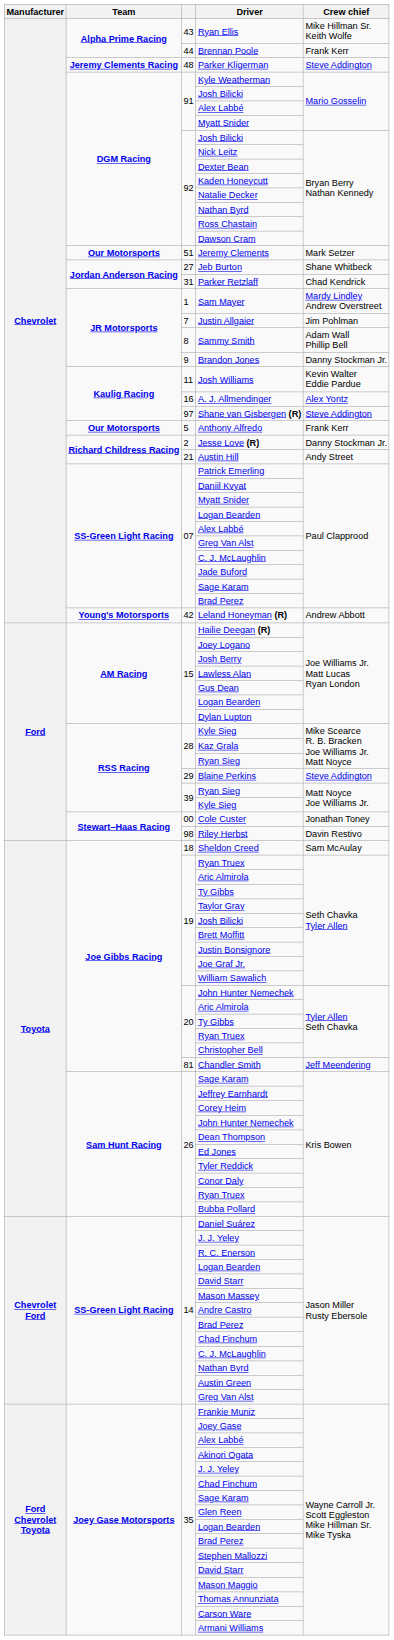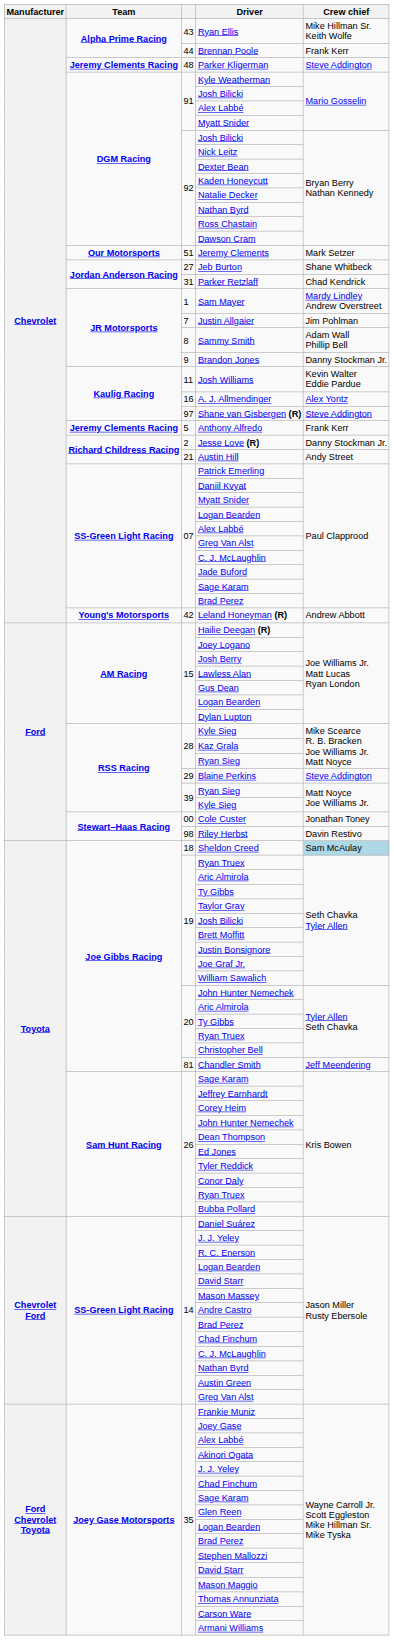 <table class="wikitable" style="font-size: 95%;">
 <tr>
 <th>Manufacturer</th>
 <th>Team</th>
 <th></th>
 <th>Driver</th>
 <th>Crew chief</th>
 </tr>
 <tr>
 <th rowspan=39><a href='#'>Chevrolet</a></th>
 <td rowspan=2 style="text-align:center;" nowrap><strong><a href='#'>Alpha Prime Racing</a></strong></td>
 <td>43</td>
 <td><a href='#'>Ryan Ellis</a></td>
 <td>Mike Hillman Sr. <small></small><br>Keith Wolfe <small></small></td>
 </tr>
 <tr>
 <td>44</td>
 <td><a href='#'>Brennan Poole</a></td>
 <td>Frank Kerr</td>
 </tr>
 <tr>
 <td style="text-align:center;" nowrap><strong><a href='#'>Jeremy Clements Racing</a></strong></td>
 <td>48</td>
 <td><a href='#'>Parker Kligerman</a></td>
 <td><a href='#'>Steve Addington</a></td>
 </tr>
 <tr>
 <td rowspan=12 style="text-align:center;" nowrap=""><strong><a href='#'>DGM Racing</a> </strong></td>
 <td rowspan=4>91</td>
 <td><a href='#'>Kyle Weatherman</a> <small></small></td>
 <td rowspan=4><a href='#'>Mario Gosselin</a></td>
 </tr>
 <tr>
 <td><a href='#'>Josh Bilicki</a> <small></small></td>
 </tr>
 <tr>
 <td><a href='#'>Alex Labbé</a> <small></small></td>
 </tr>
 <tr>
 <td><a href='#'>Myatt Snider</a> <small></small></td>
 </tr>
 <tr>
 <td rowspan=8>92</td>
 <td><a href='#'>Josh Bilicki</a> <small></small></td>
 <td rowspan=8>Bryan Berry <small></small><br>Nathan Kennedy <small></small></td>
 </tr>
 <tr>
 <td><a href='#'>Nick Leitz</a> <small></small></td>
 </tr>
 <tr>
 <td><a href='#'>Dexter Bean</a> <small></small></td>
 </tr>
 <tr>
 <td><a href='#'>Kaden Honeycutt</a> <small></small></td>
 </tr>
 <tr>
 <td><a href='#'>Natalie Decker</a> <small></small></td>
 </tr>
 <tr>
 <td><a href='#'>Nathan Byrd</a> <small></small></td>
 </tr>
 <tr>
 <td><a href='#'>Ross Chastain</a> <small></small></td>
 </tr>
 <tr>
 <td><a href='#'>Dawson Cram</a> <small></small></td>
 </tr>
 <tr>
 <td style="text-align:center;" nowrap><strong><a href='#'>Our Motorsports</a></strong></td>
 <td>51</td>
 <td><a href='#'>Jeremy Clements</a></td>
 <td>Mark Setzer</td>
 </tr>
 <tr>
 <td rowspan=2 style="text-align:center;" nowrap><strong><a href='#'>Jordan Anderson Racing</a></strong></td>
 <td>27</td>
 <td><a href='#'>Jeb Burton</a></td>
 <td nowrap>Shane Whitbeck</td>
 </tr>
 <tr>
 <td>31</td>
 <td><a href='#'>Parker Retzlaff</a></td>
 <td>Chad Kendrick</td>
 </tr>
 <tr>
 <td rowspan=4 style="text-align:center;" nowrap><strong><a href='#'>JR Motorsports</a></strong></td>
 <td>1</td>
 <td><a href='#'>Sam Mayer</a></td>
 <td><a href='#'>Mardy Lindley</a> <small></small><br>Andrew Overstreet <small></small></td>
 </tr>
 <tr>
 <td>7</td>
 <td><a href='#'>Justin Allgaier</a></td>
 <td>Jim Pohlman</td>
 </tr>
 <tr>
 <td>8</td>
 <td><a href='#'>Sammy Smith</a></td>
 <td>Adam Wall <small></small><br>Phillip Bell <small></small></td>
 </tr>
 <tr>
 <td>9</td>
 <td><a href='#'>Brandon Jones</a></td>
 <td nowrap>Danny Stockman Jr.</td>
 </tr>
 <tr>
 <td rowspan="3" style="text-align:center;" nowrap><strong><a href='#'>Kaulig Racing</a></strong></td>
 <td>11</td>
 <td><a href='#'>Josh Williams</a></td>
 <td>Kevin Walter <small></small><br>Eddie Pardue <small></small></td>
 </tr>
 <tr>
 <td>16</td>
 <td><a href='#'>A. J. Allmendinger</a></td>
 <td><a href='#'>Alex Yontz</a></td>
 </tr>
 <tr>
 <td>97</td>
 <td><a href='#'>Shane van Gisbergen</a> <strong>(R)</strong></td>
 <td><a href='#'>Steve Addington</a></td>
 </tr>
 <tr>
-<td style="text-align:center;" nowrap><strong><a href='#'>Our Motorsports</a></strong></td>
+<td style="text-align:center;" nowrap><strong><a href='#'>Jeremy Clements Racing</a></strong></td>
 <td>5</td>
 <td><a href='#'>Anthony Alfredo</a></td>
 <td>Frank Kerr</td>
 </tr>
 <tr>
 <td rowspan=2 style="text-align:center;" nowrap><strong><a href='#'>Richard Childress Racing</a></strong></td>
 <td>2</td>
 <td><a href='#'>Jesse Love</a> <strong>(R)</strong></td>
 <td nowrap>Danny Stockman Jr.</td>
 </tr>
 <tr>
 <td>21</td>
 <td><a href='#'>Austin Hill</a></td>
 <td>Andy Street</td>
 </tr>
 <tr>
 <td rowspan=10 style="text-align:center;" nowrap=""><strong><a href='#'>SS-Green Light Racing</a></strong></td>
 <td rowspan=10>07</td>
 <td><a href='#'>Patrick Emerling</a> <small></small></td>
 <td rowspan=10>Paul Clapprood</td>
 </tr>
 <tr>
 <td><a href='#'>Daniil Kvyat</a> <small></small></td>
 </tr>
 <tr>
 <td><a href='#'>Myatt Snider</a> <small></small></td>
 </tr>
 <tr>
 <td><a href='#'>Logan Bearden</a> <small></small></td>
 </tr>
 <tr>
 <td><a href='#'>Alex Labbé</a> <small></small></td>
 </tr>
 <tr>
 <td><a href='#'>Greg Van Alst</a> <small></small></td>
 </tr>
 <tr>
 <td><a href='#'>C. J. McLaughlin</a> <small></small></td>
 </tr>
 <tr>
 <td><a href='#'>Jade Buford</a> <small></small></td>
 </tr>
 <tr>
 <td><a href='#'>Sage Karam</a> <small></small></td>
 </tr>
 <tr>
 <td><a href='#'>Brad Perez</a> <small></small></td>
 </tr>
 <tr>
 <td style="text-align:center;" nowrap><strong><a href='#'>Young's Motorsports</a></strong></td>
 <td>42</td>
 <td><a href='#'>Leland Honeyman</a> <strong>(R)</strong></td>
 <td>Andrew Abbott</td>
 </tr>
 <tr>
 <th rowspan="15"><a href='#'>Ford</a></th>
 <td rowspan="7" style="text-align:center;" nowrap=""><strong><a href='#'>AM Racing</a></strong></td>
 <td rowspan="7">15</td>
 <td><a href='#'>Hailie Deegan</a> <strong>(R)</strong> <small></small></td>
 <td rowspan="7">Joe Williams Jr. <small></small><br> Matt Lucas <small></small><br>Ryan London <small></small></td>
 </tr>
 <tr>
 <td><a href='#'>Joey Logano</a> <small></small></td>
 </tr>
 <tr>
 <td><a href='#'>Josh Berry</a> <small></small></td>
 </tr>
 <tr>
 <td><a href='#'>Lawless Alan</a> <small></small></td>
 </tr>
 <tr>
 <td><a href='#'>Gus Dean</a> <small></small></td>
 </tr>
 <tr>
 <td><a href='#'>Logan Bearden</a> <small></small></td>
 </tr>
 <tr>
 <td><a href='#'>Dylan Lupton</a> <small></small></td>
 </tr>
 <tr>
 <td rowspan=6 style="text-align:center;" nowrap><strong><a href='#'>RSS Racing</a></strong></td>
 <td rowspan="3">28</td>
 <td><a href='#'>Kyle Sieg</a> <small></small></td>
 <td rowspan="3">Mike Scearce <small></small><br>R. B. Bracken <small></small><br> Joe Williams Jr. <small></small><br> Matt Noyce <small></small></td>
 </tr>
 <tr>
 <td><a href='#'>Kaz Grala</a> <small></small></td>
 </tr>
 <tr>
 <td><a href='#'>Ryan Sieg</a> <small></small></td>
 </tr>
 <tr>
 <td>29</td>
 <td><a href='#'>Blaine Perkins</a></td>
 <td><a href='#'>Steve Addington</a></td>
 </tr>
 <tr>
 <td rowspan=2>39</td>
 <td><a href='#'>Ryan Sieg</a> <small></small></td>
 <td rowspan=2>Matt Noyce <small></small><br>Joe Williams Jr. <small></small></td>
 </tr>
 <tr>
 <td><a href='#'>Kyle Sieg</a> <small></small></td>
 </tr>
 <tr>
 <td rowspan=2 style="text-align:center;" nowrap><strong><a href='#'>Stewart–Haas Racing</a></strong></td>
 <td>00</td>
 <td><a href='#'>Cole Custer</a></td>
 <td>Jonathan Toney</td>
 </tr>
 <tr>
 <td>98</td>
 <td><a href='#'>Riley Herbst</a></td>
 <td>Davin Restivo</td>
 </tr>
 <tr>
 <th rowspan="26"><a href='#'>Toyota</a></th>
 <td rowspan="16" style="text-align:center;" nowrap=""><strong><a href='#'>Joe Gibbs Racing</a></strong></td>
 <td>18</td>
 <td><a href='#'>Sheldon Creed</a></td>
-<td nowrap>Sam McAulay</td>
+<td nowrap style="background: lightblue;">Sam McAulay</td>
 </tr>
 <tr>
 <td rowspan="9">19</td>
 <td><a href='#'>Ryan Truex</a> <small></small></td>
 <td rowspan="9">Seth Chavka <small></small><br><a href='#'>Tyler Allen</a> <small></small></td>
 </tr>
 <tr>
 <td><a href='#'>Aric Almirola</a> <small></small></td>
 </tr>
 <tr>
 <td><a href='#'>Ty Gibbs</a> <small></small></td>
 </tr>
 <tr>
 <td><a href='#'>Taylor Gray</a> <small></small></td>
 </tr>
 <tr>
 <td><a href='#'>Josh Bilicki</a> <small></small></td>
 </tr>
 <tr>
 <td><a href='#'>Brett Moffitt</a> <small></small></td>
 </tr>
 <tr>
 <td><a href='#'>Justin Bonsignore</a> <small></small></td>
 </tr>
 <tr>
 <td><a href='#'>Joe Graf Jr.</a> <small></small></td>
 </tr>
 <tr>
 <td><a href='#'>William Sawalich</a> <small></small></td>
 </tr>
 <tr>
 <td rowspan="5">20</td>
 <td nowrap><a href='#'>John Hunter Nemechek</a> <small></small></td>
 <td rowspan="5"><a href='#'>Tyler Allen</a> <small></small><br>Seth Chavka <small></small></td>
 </tr>
 <tr>
 <td><a href='#'>Aric Almirola</a> <small></small></td>
 </tr>
 <tr>
 <td><a href='#'>Ty Gibbs</a> <small></small></td>
 </tr>
 <tr>
 <td><a href='#'>Ryan Truex</a> <small></small></td>
 </tr>
 <tr>
 <td><a href='#'>Christopher Bell</a> <small></small></td>
 </tr>
 <tr>
 <td>81</td>
 <td><a href='#'>Chandler Smith</a></td>
 <td><a href='#'>Jeff Meendering</a></td>
 </tr>
 <tr>
 <td rowspan="10" style="text-align:center;" nowrap=""><strong><a href='#'>Sam Hunt Racing</a></strong></td>
 <td rowspan="10">26</td>
 <td><a href='#'>Sage Karam</a> <small></small></td>
 <td rowspan="10">Kris Bowen</td>
 </tr>
 <tr>
 <td><a href='#'>Jeffrey Earnhardt</a> <small></small></td>
 </tr>
 <tr>
 <td><a href='#'>Corey Heim</a> <small></small></td>
 </tr>
 <tr>
 <td nowrap><a href='#'>John Hunter Nemechek</a> <small></small></td>
 </tr>
 <tr>
 <td><a href='#'>Dean Thompson</a> <small></small></td>
 </tr>
 <tr>
 <td><a href='#'>Ed Jones</a> <small></small></td>
 </tr>
 <tr>
 <td><a href='#'>Tyler Reddick</a> <small></small></td>
 </tr>
 <tr>
 <td><a href='#'>Conor Daly</a> <small></small></td>
 </tr>
 <tr>
 <td><a href='#'>Ryan Truex</a> <small></small></td>
 </tr>
 <tr>
 <td><a href='#'>Bubba Pollard</a> <small></small></td>
 </tr>
 <tr>
 <th rowspan="13"><a href='#'>Chevrolet</a> <small></small><br><a href='#'>Ford</a> <small></small></th>
 <td rowspan="13" style="text-align:center;" nowrap=""><strong><a href='#'>SS-Green Light Racing</a></strong></td>
 <td rowspan="13">14</td>
 <td><a href='#'>Daniel Suárez</a> <small></small></td>
 <td rowspan="13">Jason Miller <small></small><br>Rusty Ebersole <small></small></td>
 </tr>
 <tr>
 <td><a href='#'>J. J. Yeley</a> <small></small></td>
 </tr>
 <tr>
 <td><a href='#'>R. C. Enerson</a> <small></small></td>
 </tr>
 <tr>
 <td><a href='#'>Logan Bearden</a> <small></small></td>
 </tr>
 <tr>
 <td><a href='#'>David Starr</a> <small></small></td>
 </tr>
 <tr>
 <td><a href='#'>Mason Massey</a> <small></small></td>
 </tr>
 <tr>
 <td><a href='#'>Andre Castro</a> <small></small></td>
 </tr>
 <tr>
 <td><a href='#'>Brad Perez</a> <small></small></td>
 </tr>
 <tr>
 <td><a href='#'>Chad Finchum</a> <small></small></td>
 </tr>
 <tr>
 <td><a href='#'>C. J. McLaughlin</a> <small></small></td>
 </tr>
 <tr>
 <td><a href='#'>Nathan Byrd</a> <small></small></td>
 </tr>
 <tr>
 <td><a href='#'>Austin Green</a> <small></small></td>
 </tr>
 <tr>
 <td><a href='#'>Greg Van Alst</a> <small></small></td>
 </tr>
 <tr>
 <th rowspan=16><a href='#'>Ford</a> <small></small><br><a href='#'>Chevrolet</a> <small></small><br><a href='#'>Toyota</a> <small></small></th>
 <td rowspan=16 style="text-align:center;" nowrap><strong><a href='#'>Joey Gase Motorsports</a></strong></td>
 <td rowspan=16>35</td>
 <td><a href='#'>Frankie Muniz</a> <small></small></td>
 <td rowspan=17>Wayne Carroll Jr. <small></small><br>Scott Eggleston <small></small><br>Mike Hillman Sr. <small></small><br>Mike Tyska <small></small></td>
 </tr>
 <tr>
 <td><a href='#'>Joey Gase</a> <small></small></td>
 </tr>
 <tr>
 <td><a href='#'>Alex Labbé</a> <small></small></td>
 </tr>
 <tr>
 <td><a href='#'>Akinori Ogata</a> <small></small></td>
 </tr>
 <tr>
 <td><a href='#'>J. J. Yeley</a> <small></small></td>
 </tr>
 <tr>
 <td><a href='#'>Chad Finchum</a> <small></small></td>
 </tr>
 <tr>
 <td><a href='#'>Sage Karam</a> <small></small></td>
 </tr>
 <tr>
 <td><a href='#'>Glen Reen</a> <small></small></td>
 </tr>
 <tr>
 <td><a href='#'>Logan Bearden</a> <small></small></td>
 </tr>
 <tr>
 <td><a href='#'>Brad Perez</a> <small></small></td>
 </tr>
 <tr>
 <td><a href='#'>Stephen Mallozzi</a> <small></small></td>
 </tr>
 <tr>
 <td><a href='#'>David Starr</a> <small></small></td>
 </tr>
 <tr>
 <td><a href='#'>Mason Maggio</a> <small></small></td>
 </tr>
 <tr>
 <td><a href='#'>Thomas Annunziata</a> <small></small></td>
 </tr>
 <tr>
 <td><a href='#'>Carson Ware</a> <small></small></td>
 </tr>
 <tr>
 <td><a href='#'>Armani Williams</a> <small></small></td>
 </tr>
 </table>
